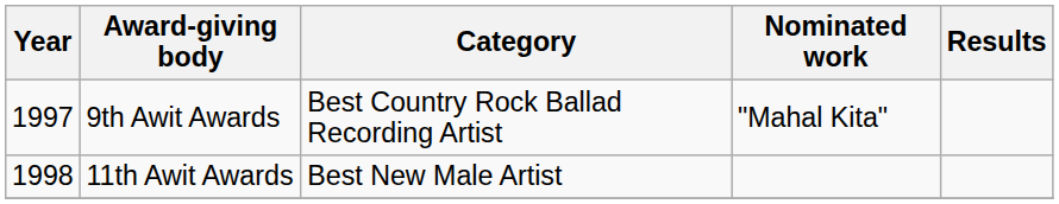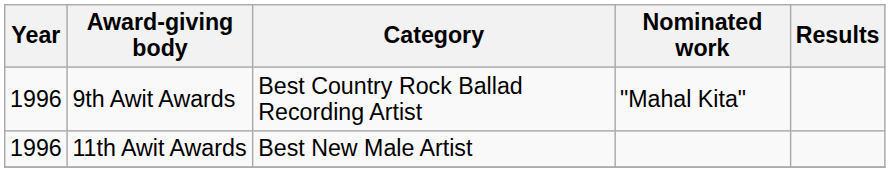 <table class="wikitable">
 <tr>
 <th>Year</th>
 <th>Award-giving body</th>
 <th>Category</th>
 <th>Nominated work</th>
 <th>Results</th>
 </tr>
 <tr>
-<td>1997</td>
+<td>1996</td>
 <td>9th Awit Awards</td>
 <td>Best Country Rock Ballad Recording Artist</td>
 <td>"Mahal Kita"</td>
 <td></td>
 </tr>
 <tr>
-<td>1998</td>
+<td>1996</td>
 <td>11th Awit Awards</td>
 <td>Best New Male Artist</td>
 <td></td>
 <td></td>
 </tr>
 <tr>
 </tr>
 </table>
